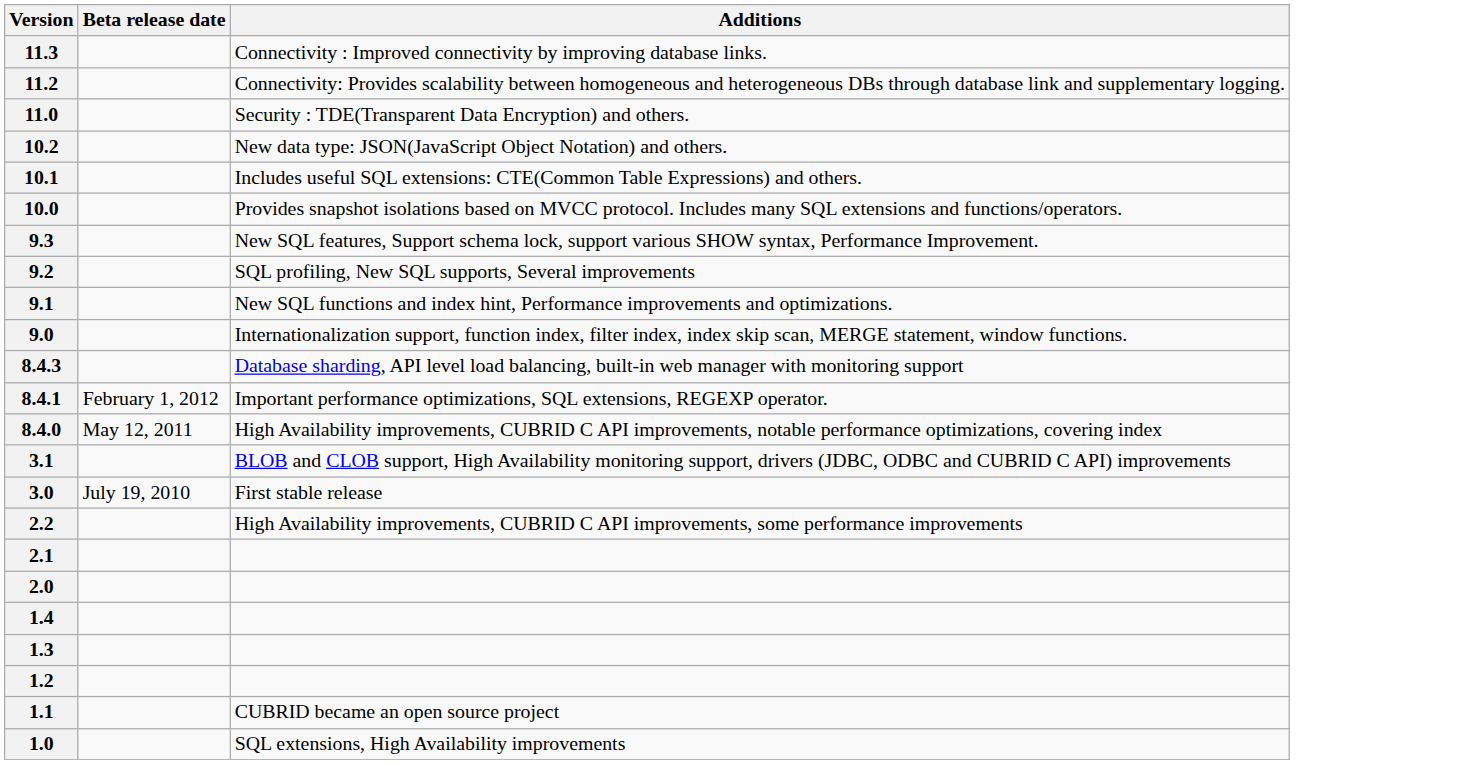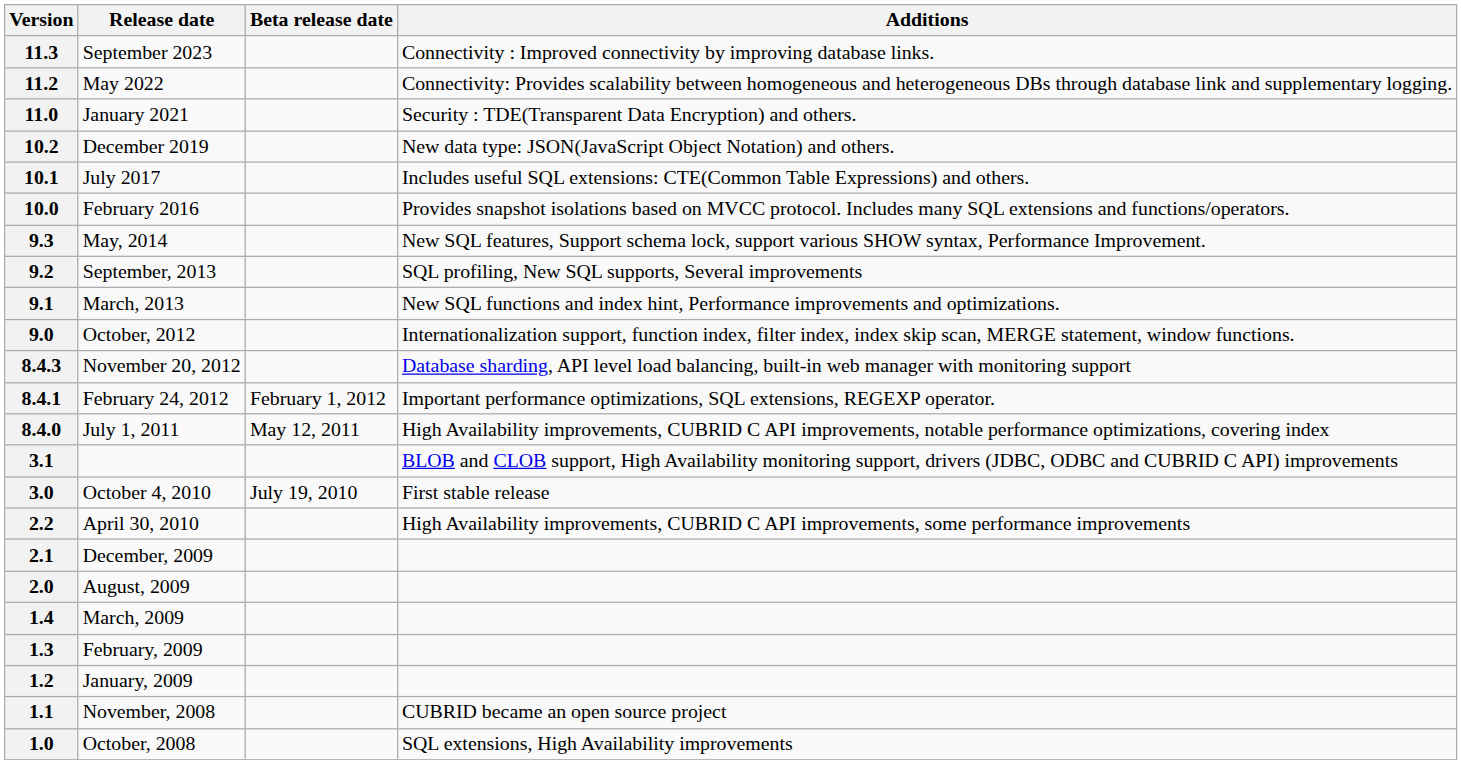 <table class="wikitable">
 <tr>
 <th>Version</th>
+<th>Release date</th>
 <th>Beta release date</th>
 <th>Additions</th>
 </tr>
 <tr>
 <th>11.3</th>
+<td>September 2023</td>
 <td></td>
 <td>Connectivity : Improved connectivity by improving database links.</td>
 </tr>
 <tr>
 <th>11.2</th>
+<td>May 2022</td>
 <td></td>
 <td>Connectivity: Provides scalability between homogeneous and heterogeneous DBs through database link and supplementary logging.</td>
 </tr>
 <tr>
 <th>11.0</th>
+<td>January 2021</td>
 <td></td>
 <td>Security : TDE(Transparent Data Encryption) and others.</td>
 </tr>
 <tr>
 <th>10.2</th>
+<td>December 2019</td>
 <td></td>
 <td>New data type: JSON(JavaScript Object Notation) and others.</td>
 </tr>
 <tr>
 <th>10.1</th>
+<td>July 2017</td>
 <td></td>
 <td>Includes useful SQL extensions: CTE(Common Table Expressions) and others.</td>
 </tr>
 <tr>
 <th>10.0</th>
+<td>February 2016</td>
 <td></td>
 <td>Provides snapshot isolations based on MVCC protocol. Includes many SQL extensions and functions/operators.</td>
 </tr>
 <tr>
 <th>9.3</th>
+<td>May, 2014</td>
 <td></td>
 <td>New SQL features, Support schema lock, support various SHOW syntax, Performance Improvement.</td>
 </tr>
 <tr>
 <th>9.2</th>
+<td>September, 2013</td>
 <td></td>
 <td>SQL profiling, New SQL supports, Several improvements</td>
 </tr>
 <tr>
 <th>9.1</th>
+<td>March, 2013</td>
 <td></td>
 <td>New SQL functions and index hint, Performance improvements and optimizations.</td>
 </tr>
 <tr>
 <th>9.0</th>
+<td>October, 2012</td>
 <td></td>
 <td>Internationalization support, function index, filter index, index skip scan, MERGE statement, window functions.</td>
 </tr>
 <tr>
 <th>8.4.3</th>
+<td>November 20, 2012</td>
 <td></td>
 <td><a href='#'>Database sharding</a>, API level load balancing, built-in web manager with monitoring support</td>
 </tr>
 <tr>
 <th>8.4.1</th>
+<td>February 24, 2012</td>
 <td>February 1, 2012</td>
 <td>Important performance optimizations, SQL extensions, REGEXP operator.</td>
 </tr>
 <tr>
 <th>8.4.0</th>
+<td>July 1, 2011</td>
 <td>May 12, 2011</td>
 <td>High Availability improvements, CUBRID C API improvements, notable performance optimizations, covering index</td>
 </tr>
 <tr>
 <th>3.1</th>
 <td></td>
+<td></td>
 <td><a href='#'>BLOB</a> and <a href='#'>CLOB</a> support, High Availability monitoring support, drivers (JDBC, ODBC and CUBRID C API) improvements</td>
 </tr>
 <tr>
 <th>3.0</th>
+<td>October 4, 2010</td>
 <td>July 19, 2010</td>
 <td>First stable release</td>
 </tr>
 <tr>
 <th>2.2</th>
+<td>April 30, 2010</td>
 <td></td>
 <td>High Availability improvements, CUBRID C API improvements, some performance improvements</td>
 </tr>
 <tr>
 <th>2.1</th>
+<td>December, 2009</td>
 <td></td>
 <td></td>
 </tr>
 <tr>
 <th>2.0</th>
+<td>August, 2009</td>
 <td></td>
 <td></td>
 </tr>
 <tr>
 <th>1.4</th>
+<td>March, 2009</td>
 <td></td>
 <td></td>
 </tr>
 <tr>
 <th>1.3</th>
+<td>February, 2009</td>
 <td></td>
 <td></td>
 </tr>
 <tr>
 <th>1.2</th>
+<td>January, 2009</td>
 <td></td>
 <td></td>
 </tr>
 <tr>
 <th>1.1</th>
+<td>November, 2008</td>
 <td></td>
 <td>CUBRID became an open source project</td>
 </tr>
 <tr>
 <th>1.0</th>
+<td>October, 2008</td>
 <td></td>
 <td>SQL extensions, High Availability improvements</td>
 </tr>
 </table>
